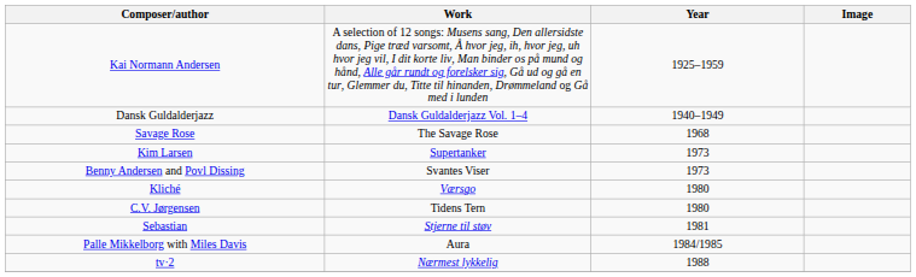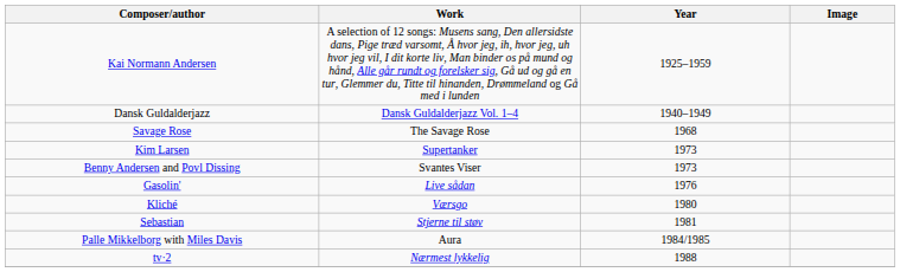 <table style="text-align:center; width:99%" class="wikitable">
 <tr>
 <th width=30%>Composer/author</th>
 <th width=25%>Work</th>
 <th width=20%>Year</th>
 <th width=10%>Image</th>
 </tr>
 <tr>
 <td><a href='#'>Kai Normann Andersen</a></td>
 <td>A selection of 12 songs: <em>Musens sang</em>, <em>Den allersidste dans</em>, <em>Pige træd varsomt</em>, <em>Å hvor jeg, ih, hvor jeg, uh hvor jeg vil</em>, <em>I dit korte liv</em>, <em>Man binder os på mund og hånd</em>,  <em><a href='#'>Alle går rundt og forelsker sig</a></em>, <em>Gå ud og gå en tur</em>,  <em>Glemmer du</em>, <em>Titte til hinanden</em>,  <em>Drømmeland</em> og  <em>Gå med i lunden</em></td>
 <td>1925–1959</td>
 <td></td>
 </tr>
 <tr>
 <td>Dansk Guldalderjazz</td>
 <td><a href='#'>Dansk Guldalderjazz Vol. 1–4</a></td>
 <td>1940–1949</td>
 <td></td>
 </tr>
 <tr>
 <td><a href='#'>Savage Rose</a></td>
 <td>The Savage Rose</td>
 <td>1968</td>
 <td></td>
 </tr>
 <tr>
 <td><a href='#'>Kim Larsen</a></td>
 <td><a href='#'>Supertanker</a></td>
 <td>1973</td>
 <td></td>
 </tr>
 <tr>
 <td><a href='#'>Benny Andersen</a> and <a href='#'>Povl Dissing</a></td>
 <td>Svantes Viser</td>
 <td>1973</td>
 <td></td>
 </tr>
 <tr>
-<td><a href='#'>Kliché</a></td>
-<td><em><a href='#'>Værsgo</a></em></td>
-<td>1980</td>
+<td><a href='#'>Gasolin'</a></td>
+<td><em><a href='#'>Live sådan</a></em></td>
+<td>1976</td>
 <td></td>
 </tr>
 <tr>
-<td><a href='#'>C.V. Jørgensen</a></td>
-<td>Tidens Tern</td>
+<td><a href='#'>Kliché</a></td>
+<td><em><a href='#'>Værsgo</a></em></td>
 <td>1980</td>
 <td></td>
 </tr>
 <tr>
 <td><a href='#'>Sebastian</a></td>
 <td><em><a href='#'>Stjerne til støv</a></em></td>
 <td>1981</td>
 <td></td>
 </tr>
 <tr>
 <td><a href='#'>Palle Mikkelborg</a> with <a href='#'>Miles Davis</a></td>
 <td>Aura</td>
 <td>1984/1985</td>
 <td></td>
 </tr>
 <tr>
 <td><a href='#'>tv·2</a></td>
 <td><em><a href='#'>Nærmest lykkelig</a></em></td>
 <td>1988</td>
 <td></td>
 </tr>
 <tr>
 </tr>
 </table>
